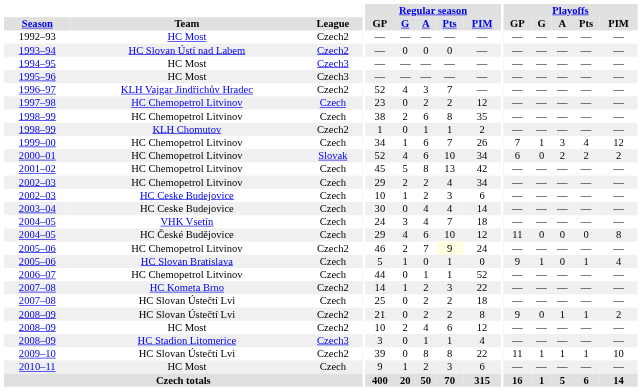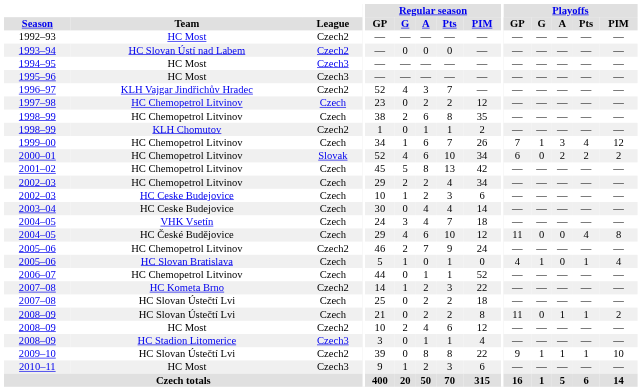 <table border="0" cellpadding="1" cellspacing="0" style="text-align:center; width:60em">
 <tr bgcolor="#e0e0e0">
 <th colspan="3" bgcolor="#ffffff"></th>
 <th rowspan="99" bgcolor="#ffffff"></th>
 <th colspan="5"><a href='#'>Regular season</a></th>
 <th rowspan="99" bgcolor="#ffffff"></th>
 <th colspan="5"><a href='#'>Playoffs</a></th>
 </tr>
 <tr bgcolor="#e0e0e0">
 <th><a href='#'>Season</a></th>
 <th>Team</th>
 <th>League</th>
 <th>GP</th>
 <th><a href='#'>G</a></th>
 <th><a href='#'>A</a></th>
 <th><a href='#'>Pts</a></th>
 <th><a href='#'>PIM</a></th>
 <th>GP</th>
 <th>G</th>
 <th>A</th>
 <th>Pts</th>
 <th>PIM</th>
 </tr>
 <tr>
 <td>1992–93</td>
 <td><a href='#'>HC Most</a></td>
 <td>Czech2</td>
 <td>—</td>
 <td>—</td>
 <td>—</td>
 <td>—</td>
 <td>—</td>
 <td>—</td>
 <td>—</td>
 <td>—</td>
 <td>—</td>
 <td>—</td>
 </tr>
 <tr bgcolor="#f0f0f0">
 <td><a href='#'>1993–94</a></td>
 <td><a href='#'>HC Slovan Ústí nad Labem</a></td>
 <td><a href='#'>Czech2</a></td>
 <td>—</td>
 <td>0</td>
 <td>0</td>
 <td>0</td>
 <td>—</td>
 <td>—</td>
 <td>—</td>
 <td>—</td>
 <td>—</td>
 <td>—</td>
 </tr>
 <tr>
 <td><a href='#'>1994–95</a></td>
 <td>HC Most</td>
 <td><a href='#'>Czech3</a></td>
 <td>—</td>
 <td>—</td>
 <td>—</td>
 <td>—</td>
 <td>—</td>
 <td>—</td>
 <td>—</td>
 <td>—</td>
 <td>—</td>
 <td>—</td>
 </tr>
 <tr bgcolor="#f0f0f0">
 <td><a href='#'>1995–96</a></td>
 <td>HC Most</td>
 <td>Czech3</td>
 <td>—</td>
 <td>—</td>
 <td>—</td>
 <td>—</td>
 <td>—</td>
 <td>—</td>
 <td>—</td>
 <td>—</td>
 <td>—</td>
 <td>—</td>
 </tr>
 <tr>
 <td><a href='#'>1996–97</a></td>
 <td><a href='#'>KLH Vajgar Jindřichův Hradec</a></td>
 <td>Czech2</td>
 <td>52</td>
 <td>4</td>
 <td>3</td>
 <td>7</td>
 <td>—</td>
 <td>—</td>
 <td>—</td>
 <td>—</td>
 <td>—</td>
 <td>—</td>
 </tr>
 <tr bgcolor="#f0f0f0">
 <td><a href='#'>1997–98</a></td>
 <td><a href='#'>HC Chemopetrol Litvinov</a></td>
 <td><a href='#'>Czech</a></td>
 <td>23</td>
 <td>0</td>
 <td>2</td>
 <td>2</td>
 <td>12</td>
 <td>—</td>
 <td>—</td>
 <td>—</td>
 <td>—</td>
 <td>—</td>
 </tr>
 <tr>
 <td><a href='#'>1998–99</a></td>
 <td>HC Chemopetrol Litvinov</td>
 <td>Czech</td>
 <td>38</td>
 <td>2</td>
 <td>6</td>
 <td>8</td>
 <td>35</td>
 <td>—</td>
 <td>—</td>
 <td>—</td>
 <td>—</td>
 <td>—</td>
 </tr>
 <tr bgcolor="#f0f0f0">
 <td><a href='#'>1998–99</a></td>
 <td><a href='#'>KLH Chomutov</a></td>
 <td>Czech2</td>
 <td>1</td>
 <td>0</td>
 <td>1</td>
 <td>1</td>
 <td>2</td>
 <td>—</td>
 <td>—</td>
 <td>—</td>
 <td>—</td>
 <td>—</td>
 </tr>
 <tr>
 <td><a href='#'>1999–00</a></td>
 <td>HC Chemopetrol Litvinov</td>
 <td>Czech</td>
 <td>34</td>
 <td>1</td>
 <td>6</td>
 <td>7</td>
 <td>26</td>
 <td>7</td>
 <td>1</td>
 <td>3</td>
 <td>4</td>
 <td>12</td>
 </tr>
 <tr bgcolor="#f0f0f0">
 <td><a href='#'>2000–01</a></td>
 <td>HC Chemopetrol Litvinov</td>
 <td><a href='#'>Slovak</a></td>
 <td>52</td>
 <td>4</td>
 <td>6</td>
 <td>10</td>
 <td>34</td>
 <td>6</td>
 <td>0</td>
 <td>2</td>
 <td>2</td>
 <td>2</td>
 </tr>
 <tr>
 <td><a href='#'>2001–02</a></td>
 <td>HC Chemopetrol Litvinov</td>
 <td>Czech</td>
 <td>45</td>
 <td>5</td>
 <td>8</td>
 <td>13</td>
 <td>42</td>
 <td>—</td>
 <td>—</td>
 <td>—</td>
 <td>—</td>
 <td>—</td>
 </tr>
 <tr bgcolor="#f0f0f0">
 <td><a href='#'>2002–03</a></td>
 <td>HC Chemopetrol Litvinov</td>
 <td>Czech</td>
 <td>29</td>
 <td>2</td>
 <td>2</td>
 <td>4</td>
 <td>34</td>
 <td>—</td>
 <td>—</td>
 <td>—</td>
 <td>—</td>
 <td>—</td>
 </tr>
 <tr>
 <td><a href='#'>2002–03</a></td>
 <td><a href='#'>HC Ceske Budejovice</a></td>
 <td>Czech</td>
 <td>10</td>
 <td>1</td>
 <td>2</td>
 <td>3</td>
 <td>6</td>
 <td>—</td>
 <td>—</td>
 <td>—</td>
 <td>—</td>
 <td>—</td>
 </tr>
 <tr bgcolor="#f0f0f0">
 <td><a href='#'>2003–04</a></td>
 <td>HC Ceske Budejovice</td>
 <td>Czech</td>
 <td>30</td>
 <td>0</td>
 <td>4</td>
 <td>4</td>
 <td>14</td>
 <td>—</td>
 <td>—</td>
 <td>—</td>
 <td>—</td>
 <td>—</td>
 </tr>
 <tr>
 <td><a href='#'>2004–05</a></td>
 <td><a href='#'>VHK Vsetín</a></td>
 <td>Czech</td>
 <td>24</td>
 <td>3</td>
 <td>4</td>
 <td>7</td>
 <td>18</td>
 <td>—</td>
 <td>—</td>
 <td>—</td>
 <td>—</td>
 <td>—</td>
 </tr>
 <tr bgcolor="#f0f0f0">
 <td><a href='#'>2004–05</a></td>
 <td>HC České Budějovice</td>
 <td>Czech</td>
 <td>29</td>
 <td>4</td>
 <td>6</td>
 <td>10</td>
 <td>12</td>
 <td>11</td>
 <td>0</td>
 <td>0</td>
-<td>0</td>
+<td>4</td>
 <td>8</td>
 </tr>
 <tr>
 <td><a href='#'>2005–06</a></td>
 <td>HC Chemopetrol Litvinov</td>
 <td>Czech2</td>
 <td>46</td>
 <td>2</td>
 <td>7</td>
-<td style="background: lightyellow;">9</td>
+<td>9</td>
 <td>24</td>
 <td>—</td>
 <td>—</td>
 <td>—</td>
 <td>—</td>
 <td>—</td>
 </tr>
 <tr bgcolor="#f0f0f0">
 <td><a href='#'>2005–06</a></td>
 <td><a href='#'>HC Slovan Bratislava</a></td>
 <td>Czech</td>
 <td>5</td>
 <td>1</td>
 <td>0</td>
 <td>1</td>
 <td>0</td>
-<td>9</td>
+<td>4</td>
 <td>1</td>
 <td>0</td>
 <td>1</td>
 <td>4</td>
 </tr>
 <tr>
 <td><a href='#'>2006–07</a></td>
 <td>HC Chemopetrol Litvinov</td>
 <td>Czech</td>
 <td>44</td>
 <td>0</td>
 <td>1</td>
 <td>1</td>
 <td>52</td>
 <td>—</td>
 <td>—</td>
 <td>—</td>
 <td>—</td>
 <td>—</td>
 </tr>
 <tr bgcolor="#f0f0f0">
 <td><a href='#'>2007–08</a></td>
 <td><a href='#'>HC Kometa Brno</a></td>
 <td>Czech2</td>
 <td>14</td>
 <td>1</td>
 <td>2</td>
 <td>3</td>
 <td>22</td>
 <td>—</td>
 <td>—</td>
 <td>—</td>
 <td>—</td>
 <td>—</td>
 </tr>
 <tr>
 <td><a href='#'>2007–08</a></td>
 <td>HC Slovan Ústečtí Lvi</td>
 <td>Czech</td>
 <td>25</td>
 <td>0</td>
 <td>2</td>
 <td>2</td>
 <td>18</td>
 <td>—</td>
 <td>—</td>
 <td>—</td>
 <td>—</td>
 <td>—</td>
 </tr>
 <tr bgcolor="#f0f0f0">
 <td><a href='#'>2008–09</a></td>
 <td>HC Slovan Ústečtí Lvi</td>
-<td>Czech2</td>
+<td>Czech</td>
 <td>21</td>
 <td>0</td>
 <td>2</td>
 <td>2</td>
 <td>8</td>
-<td>9</td>
+<td>11</td>
 <td>0</td>
 <td>1</td>
 <td>1</td>
 <td>2</td>
 </tr>
 <tr>
 <td><a href='#'>2008–09</a></td>
 <td>HC Most</td>
 <td>Czech2</td>
 <td>10</td>
 <td>2</td>
 <td>4</td>
 <td>6</td>
 <td>12</td>
 <td>—</td>
 <td>—</td>
 <td>—</td>
 <td>—</td>
 <td>—</td>
 </tr>
 <tr bgcolor="#f0f0f0">
 <td><a href='#'>2008–09</a></td>
 <td><a href='#'>HC Stadion Litomerice</a></td>
 <td><a href='#'>Czech3</a></td>
 <td>3</td>
 <td>0</td>
 <td>1</td>
 <td>1</td>
 <td>4</td>
 <td>—</td>
 <td>—</td>
 <td>—</td>
 <td>—</td>
 <td>—</td>
 </tr>
 <tr>
 <td><a href='#'>2009–10</a></td>
 <td>HC Slovan Ústečtí Lvi</td>
 <td>Czech2</td>
 <td>39</td>
 <td>0</td>
 <td>8</td>
 <td>8</td>
 <td>22</td>
-<td>11</td>
+<td>9</td>
 <td>1</td>
 <td>1</td>
 <td>1</td>
 <td>10</td>
 </tr>
 <tr bgcolor="#f0f0f0">
 <td><a href='#'>2010–11</a></td>
 <td>HC Most</td>
-<td>Czech</td>
+<td>Czech3</td>
 <td>9</td>
 <td>1</td>
 <td>2</td>
 <td>3</td>
 <td>6</td>
 <td>—</td>
 <td>—</td>
 <td>—</td>
 <td>—</td>
 <td>—</td>
 </tr>
 <tr>
 </tr>
 <tr ALIGN="center" bgcolor="#e0e0e0">
 <th colspan="3">Czech totals</th>
 <th ALIGN="center">400</th>
 <th ALIGN="center">20</th>
 <th ALIGN="center">50</th>
 <th ALIGN="center">70</th>
 <th ALIGN="center">315</th>
 <th ALIGN="center">16</th>
 <th ALIGN="center">1</th>
 <th ALIGN="center">5</th>
 <th ALIGN="center">6</th>
 <th ALIGN="center">14</th>
 </tr>
 </table>
